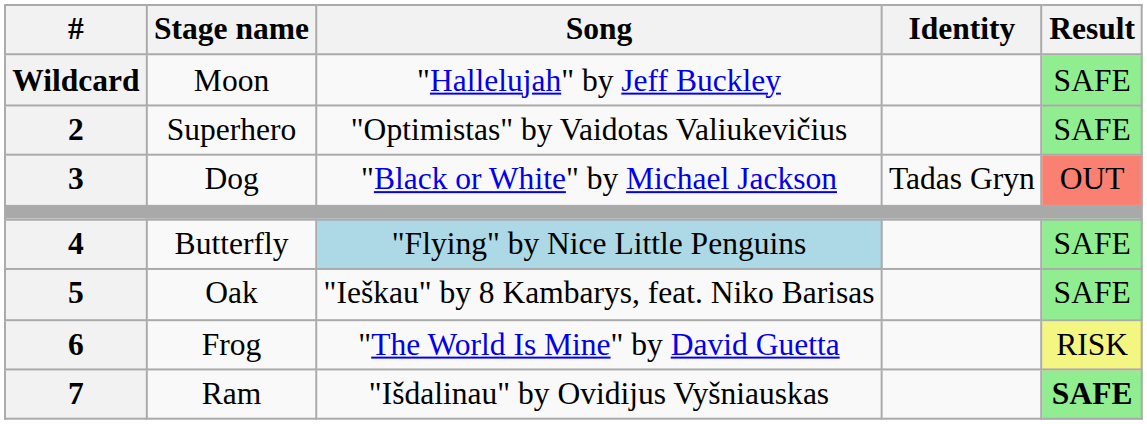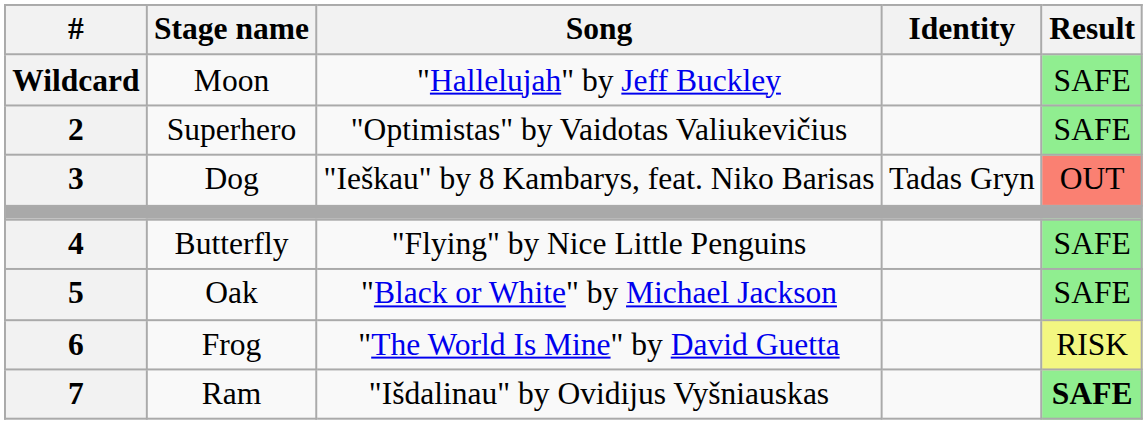 <table class="wikitable plainrowheaders" style="text-align: center;">
 <tr>
 <th>#</th>
 <th>Stage name</th>
 <th>Song</th>
 <th>Identity</th>
 <th>Result</th>
 </tr>
 <tr>
 <th>Wildcard</th>
 <td>Moon</td>
 <td>"<a href='#'>Hallelujah</a>" by <a href='#'>Jeff Buckley</a></td>
 <td></td>
 <td bgcolor="lightgreen">SAFE</td>
 </tr>
 <tr>
 <th>2</th>
 <td>Superhero</td>
 <td>"Optimistas" by Vaidotas Valiukevičius</td>
 <td></td>
 <td bgcolor="lightgreen">SAFE</td>
 </tr>
 <tr>
 <th>3</th>
 <td>Dog</td>
-<td>"<a href='#'>Black or White</a>" by <a href='#'>Michael Jackson</a></td>
+<td>"Ieškau" by 8 Kambarys, feat. Niko Barisas</td>
 <td>Tadas Gryn</td>
 <td bgcolor="salmon">OUT</td>
 </tr>
 <tr>
 <td colspan="5" style="background:darkgray"></td>
 </tr>
 <tr>
 <th>4</th>
 <td>Butterfly</td>
-<td style="background: lightblue;">"Flying" by Nice Little Penguins</td>
+<td>"Flying" by Nice Little Penguins</td>
 <td></td>
 <td bgcolor="lightgreen">SAFE</td>
 </tr>
 <tr>
 <th>5</th>
 <td>Oak</td>
-<td>"Ieškau" by 8 Kambarys, feat. Niko Barisas</td>
+<td>"<a href='#'>Black or White</a>" by <a href='#'>Michael Jackson</a></td>
 <td></td>
 <td bgcolor="lightgreen">SAFE</td>
 </tr>
 <tr>
 <th>6</th>
 <td>Frog</td>
 <td>"<a href='#'>The World Is Mine</a>" by <a href='#'>David Guetta</a></td>
 <td></td>
 <td bgcolor="#F3F781">RISK</td>
 </tr>
 <tr>
 <th>7</th>
 <td>Ram</td>
 <td>"Išdalinau" by Ovidijus Vyšniauskas</td>
 <td></td>
 <td bgcolor="lightgreen"><strong>SAFE</strong></td>
 </tr>
 </table>
